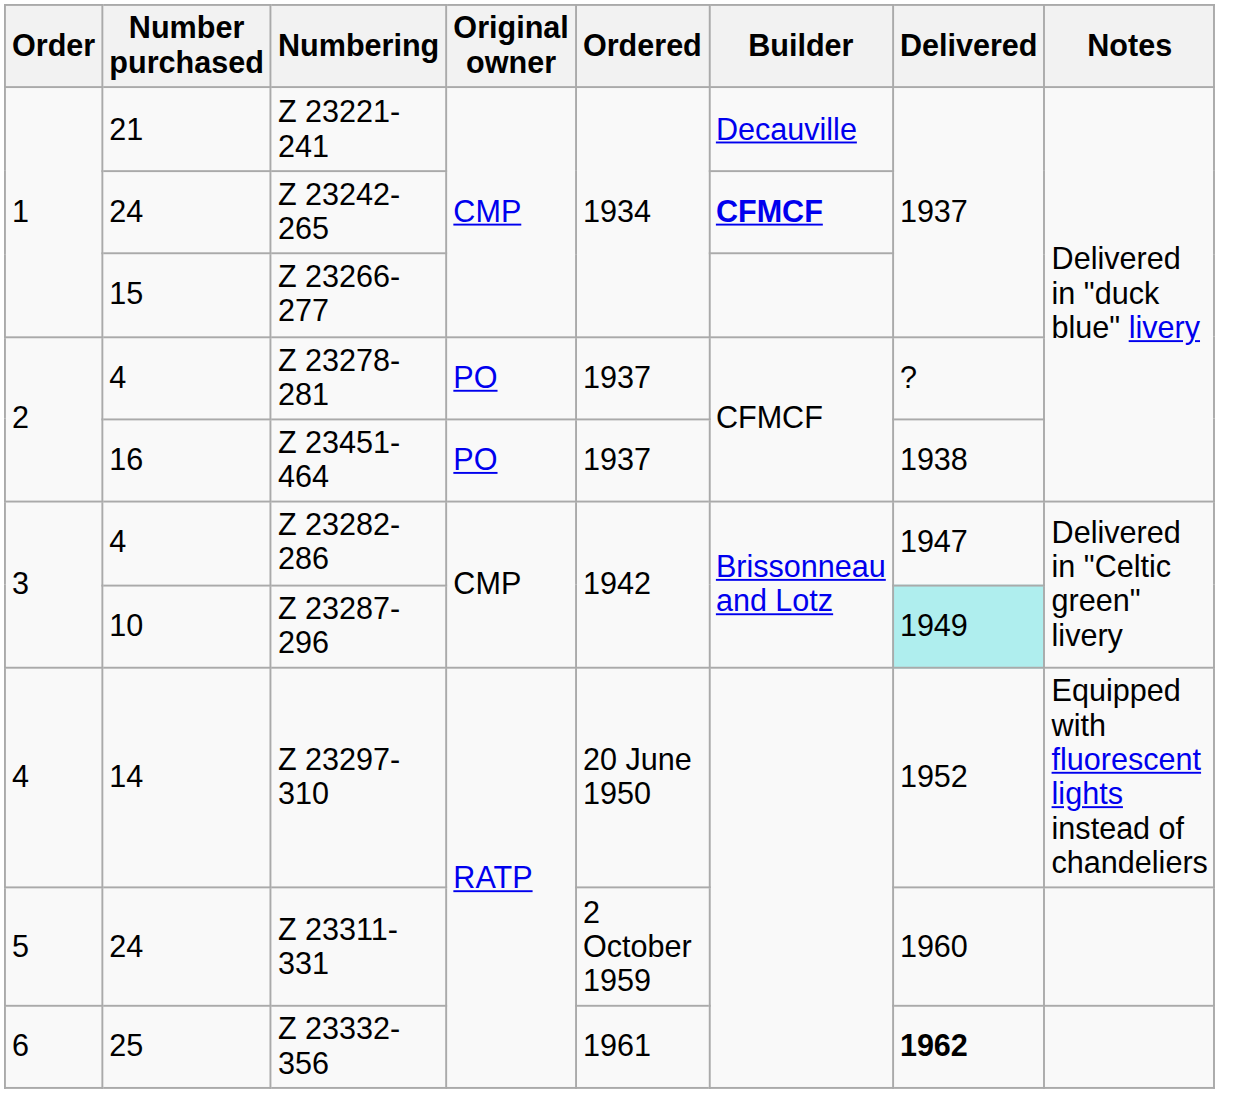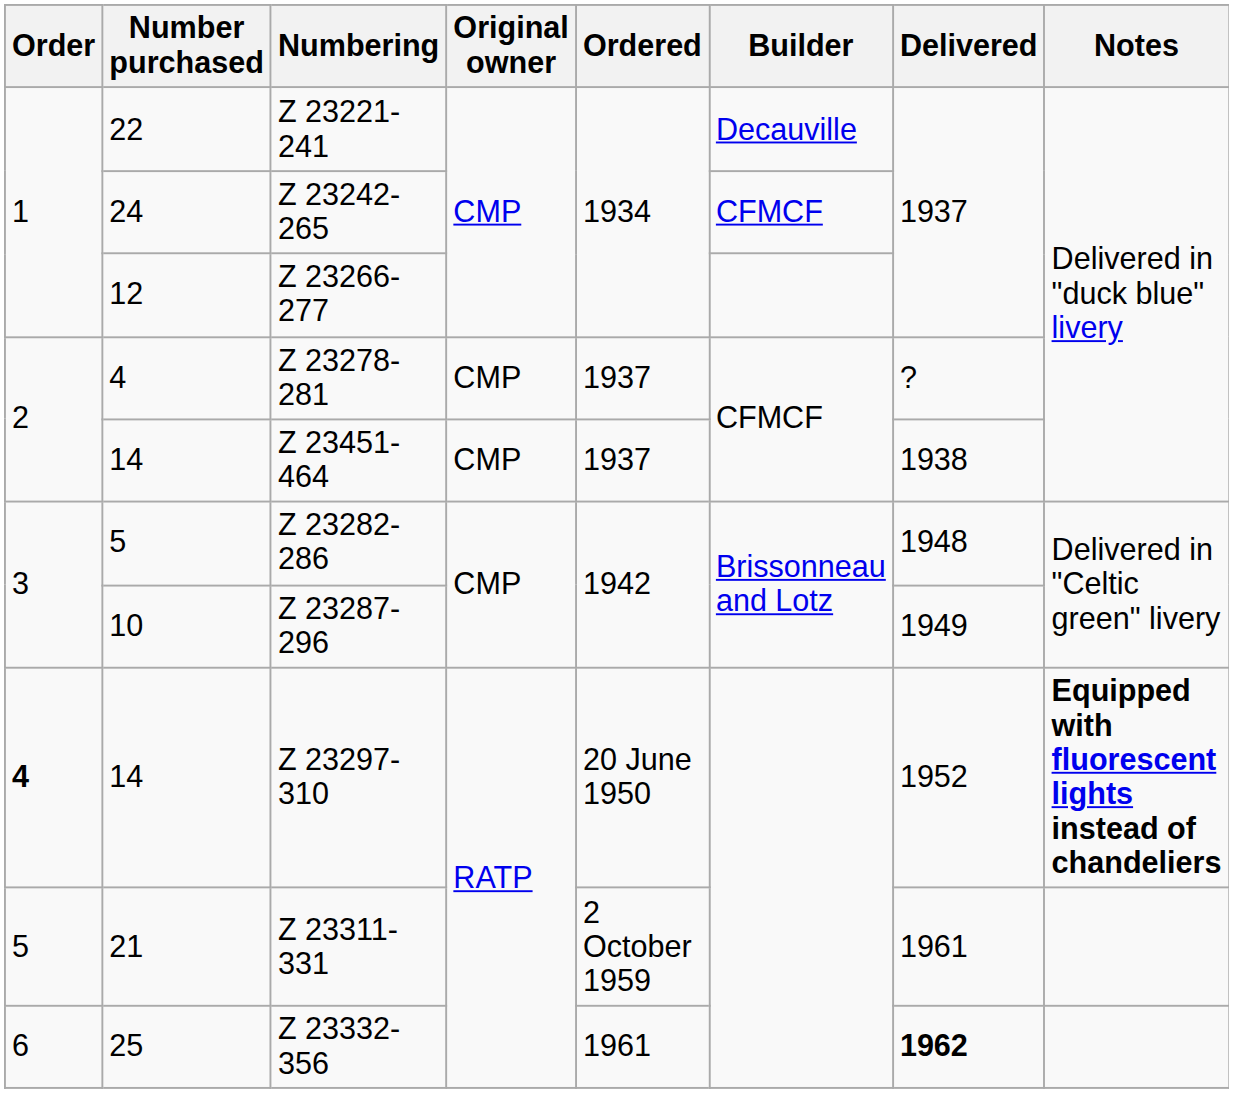 <table class="wikitable">
 <tr>
 <th>Order</th>
 <th>Number<br>purchased</th>
 <th>Numbering</th>
 <th>Original<br>owner</th>
 <th>Ordered</th>
 <th>Builder</th>
 <th>Delivered</th>
 <th>Notes</th>
 </tr>
 <tr>
 <td rowspan="3">1</td>
-<td>21</td>
+<td>22</td>
 <td>Z 23221-241</td>
 <td rowspan="3"><a href='#'>CMP</a></td>
 <td rowspan="3">1934</td>
 <td><a href='#'>Decauville</a></td>
 <td rowspan="3">1937</td>
 <td rowspan="5">Delivered in "duck blue" <a href='#'>livery</a></td>
 </tr>
 <tr>
 <td>24</td>
 <td>Z 23242-265</td>
-<td><strong><a href='#'>CFMCF</a></strong></td>
+<td><a href='#'>CFMCF</a></td>
 </tr>
 <tr>
-<td>15</td>
+<td>12</td>
 <td>Z 23266-277</td>
 <td></td>
 </tr>
 <tr>
 <td rowspan="2">2</td>
 <td>4</td>
 <td>Z 23278-281</td>
-<td><a href='#'>PO</a></td>
+<td>CMP</td>
 <td>1937</td>
 <td rowspan="2">CFMCF</td>
 <td>?</td>
 </tr>
 <tr>
-<td>16</td>
+<td>14</td>
 <td>Z 23451-464</td>
-<td><a href='#'>PO</a></td>
+<td>CMP</td>
 <td>1937</td>
 <td>1938</td>
 </tr>
 <tr>
 <td rowspan="2">3</td>
-<td>4</td>
+<td>5</td>
 <td>Z 23282-286</td>
 <td rowspan="2">CMP</td>
 <td rowspan="2">1942</td>
 <td rowspan="2"><a href='#'>Brissonneau and Lotz</a></td>
-<td>1947</td>
+<td>1948</td>
 <td rowspan="2">Delivered in "Celtic green" livery</td>
 </tr>
 <tr>
 <td>10</td>
 <td>Z 23287-296</td>
-<td style="background: paleturquoise;">1949</td>
+<td>1949</td>
 </tr>
 <tr>
-<td>4</td>
+<td><strong>4</strong></td>
 <td>14</td>
 <td>Z 23297-310</td>
 <td rowspan="3"><a href='#'>RATP</a></td>
 <td>20 June 1950</td>
 <td rowspan="3"></td>
 <td>1952</td>
-<td>Equipped with <a href='#'>fluorescent lights</a> instead of chandeliers</td>
+<td><strong>Equipped with <a href='#'>fluorescent lights</a> instead of chandeliers</strong></td>
 </tr>
 <tr>
 <td>5</td>
-<td>24</td>
+<td>21</td>
 <td>Z 23311-331</td>
 <td>2 October 1959</td>
-<td>1960</td>
+<td>1961</td>
 <td></td>
 </tr>
 <tr>
 <td>6</td>
 <td>25</td>
 <td>Z 23332-356</td>
 <td>1961</td>
 <td><strong>1962</strong></td>
 <td></td>
 </tr>
 </table>
